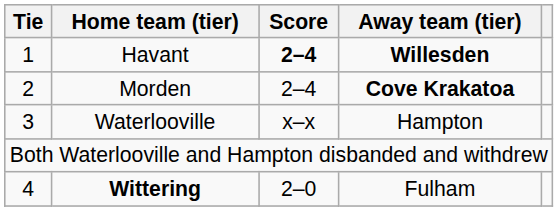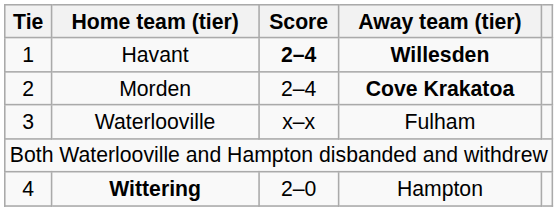 <table class="wikitable" style="text-align:center; font-size:85%">
 <tr>
 <th>Tie</th>
 <th>Home team (tier)</th>
 <th>Score</th>
 <th>Away team (tier)</th>
 <th></th>
 </tr>
 <tr>
 <td align="center">1</td>
 <td>Havant</td>
 <td align="center"><strong>2–4</strong></td>
 <td><strong>Willesden</strong></td>
 <td></td>
 </tr>
 <tr>
 <td align="center">2</td>
 <td>Morden</td>
 <td align="center">2–4</td>
 <td><strong>Cove Krakatoa</strong></td>
 <td></td>
 </tr>
 <tr>
 <td align="center">3</td>
 <td>Waterlooville</td>
 <td align="center">x–x</td>
-<td>Hampton</td>
+<td>Fulham</td>
 <td></td>
 </tr>
 <tr>
 <td colspan="5" align="center">Both Waterlooville and Hampton disbanded and withdrew</td>
 </tr>
 <tr>
 <td align="center">4</td>
 <td><strong>Wittering</strong></td>
 <td align="center">2–0</td>
-<td>Fulham</td>
+<td>Hampton</td>
 <td></td>
 </tr>
 </table>
